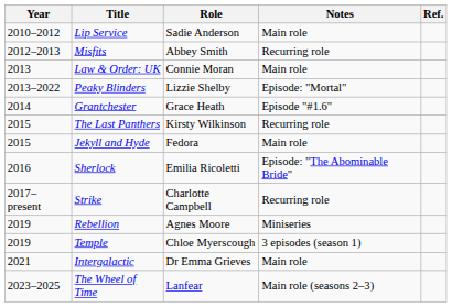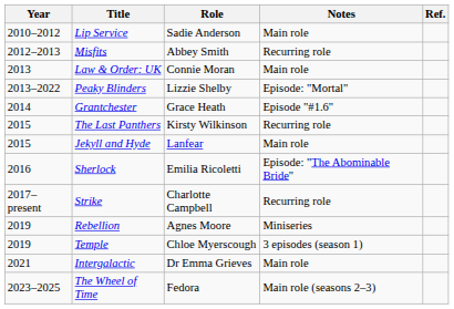 <table class="wikitable">
 <tr>
 <th>Year</th>
 <th>Title</th>
 <th>Role</th>
 <th>Notes</th>
 <th>Ref.</th>
 </tr>
 <tr>
 <td>2010–2012</td>
 <td><em><a href='#'>Lip Service</a></em></td>
 <td>Sadie Anderson</td>
 <td>Main role</td>
 <td></td>
 </tr>
 <tr>
 <td>2012–2013</td>
 <td><em><a href='#'>Misfits</a></em></td>
 <td>Abbey Smith</td>
 <td>Recurring role</td>
 <td></td>
 </tr>
 <tr>
 <td>2013</td>
 <td><em><a href='#'>Law & Order: UK</a></em></td>
 <td>Connie Moran</td>
 <td>Main role</td>
 <td></td>
 </tr>
 <tr>
 <td>2013–2022</td>
 <td><em><a href='#'>Peaky Blinders</a></em></td>
 <td>Lizzie Shelby</td>
 <td>Episode: "Mortal"</td>
 <td></td>
 </tr>
 <tr>
 <td>2014</td>
 <td><em><a href='#'>Grantchester</a></em></td>
 <td>Grace Heath</td>
 <td>Episode "#1.6"</td>
 <td></td>
 </tr>
 <tr>
 <td>2015</td>
 <td><em><a href='#'>The Last Panthers</a></em></td>
 <td>Kirsty Wilkinson</td>
 <td>Recurring role</td>
 <td></td>
 </tr>
 <tr>
 <td>2015</td>
 <td><em><a href='#'>Jekyll and Hyde</a></em></td>
-<td>Fedora</td>
+<td><a href='#'>Lanfear</a></td>
 <td>Main role</td>
 <td></td>
 </tr>
 <tr>
 <td>2016</td>
 <td><em><a href='#'>Sherlock</a></em></td>
 <td>Emilia Ricoletti</td>
 <td>Episode: "<a href='#'>The Abominable Bride</a>"</td>
 <td></td>
 </tr>
 <tr>
 <td>2017–present</td>
 <td><em><a href='#'>Strike</a></em></td>
 <td>Charlotte Campbell</td>
 <td>Recurring role</td>
 <td></td>
 </tr>
 <tr>
 <td>2019</td>
 <td><em><a href='#'>Rebellion</a></em></td>
 <td>Agnes Moore</td>
 <td>Miniseries</td>
 <td></td>
 </tr>
 <tr>
 <td>2019</td>
 <td><em><a href='#'>Temple</a></em></td>
 <td>Chloe Myerscough</td>
 <td>3 episodes (season 1)</td>
 <td></td>
 </tr>
 <tr>
 <td>2021</td>
 <td><em><a href='#'>Intergalactic</a></em></td>
 <td>Dr Emma Grieves</td>
 <td>Main role</td>
 <td></td>
 </tr>
 <tr>
 <td>2023–2025</td>
 <td><em><a href='#'>The Wheel of Time</a></em></td>
-<td><a href='#'>Lanfear</a></td>
+<td>Fedora</td>
 <td>Main role (seasons 2–3)</td>
 <td></td>
 </tr>
 </table>
